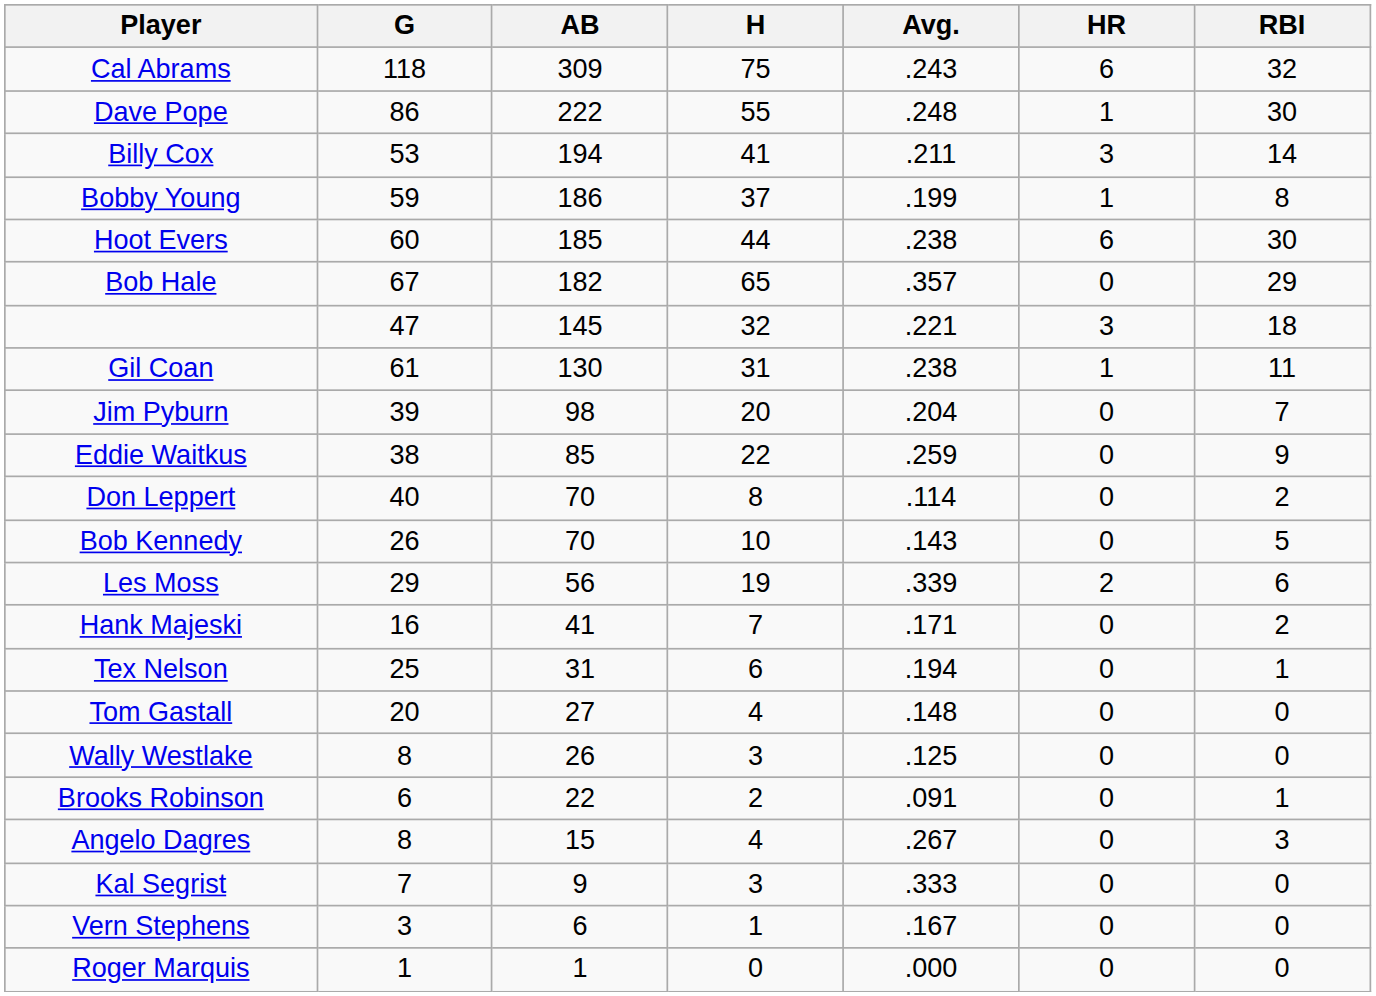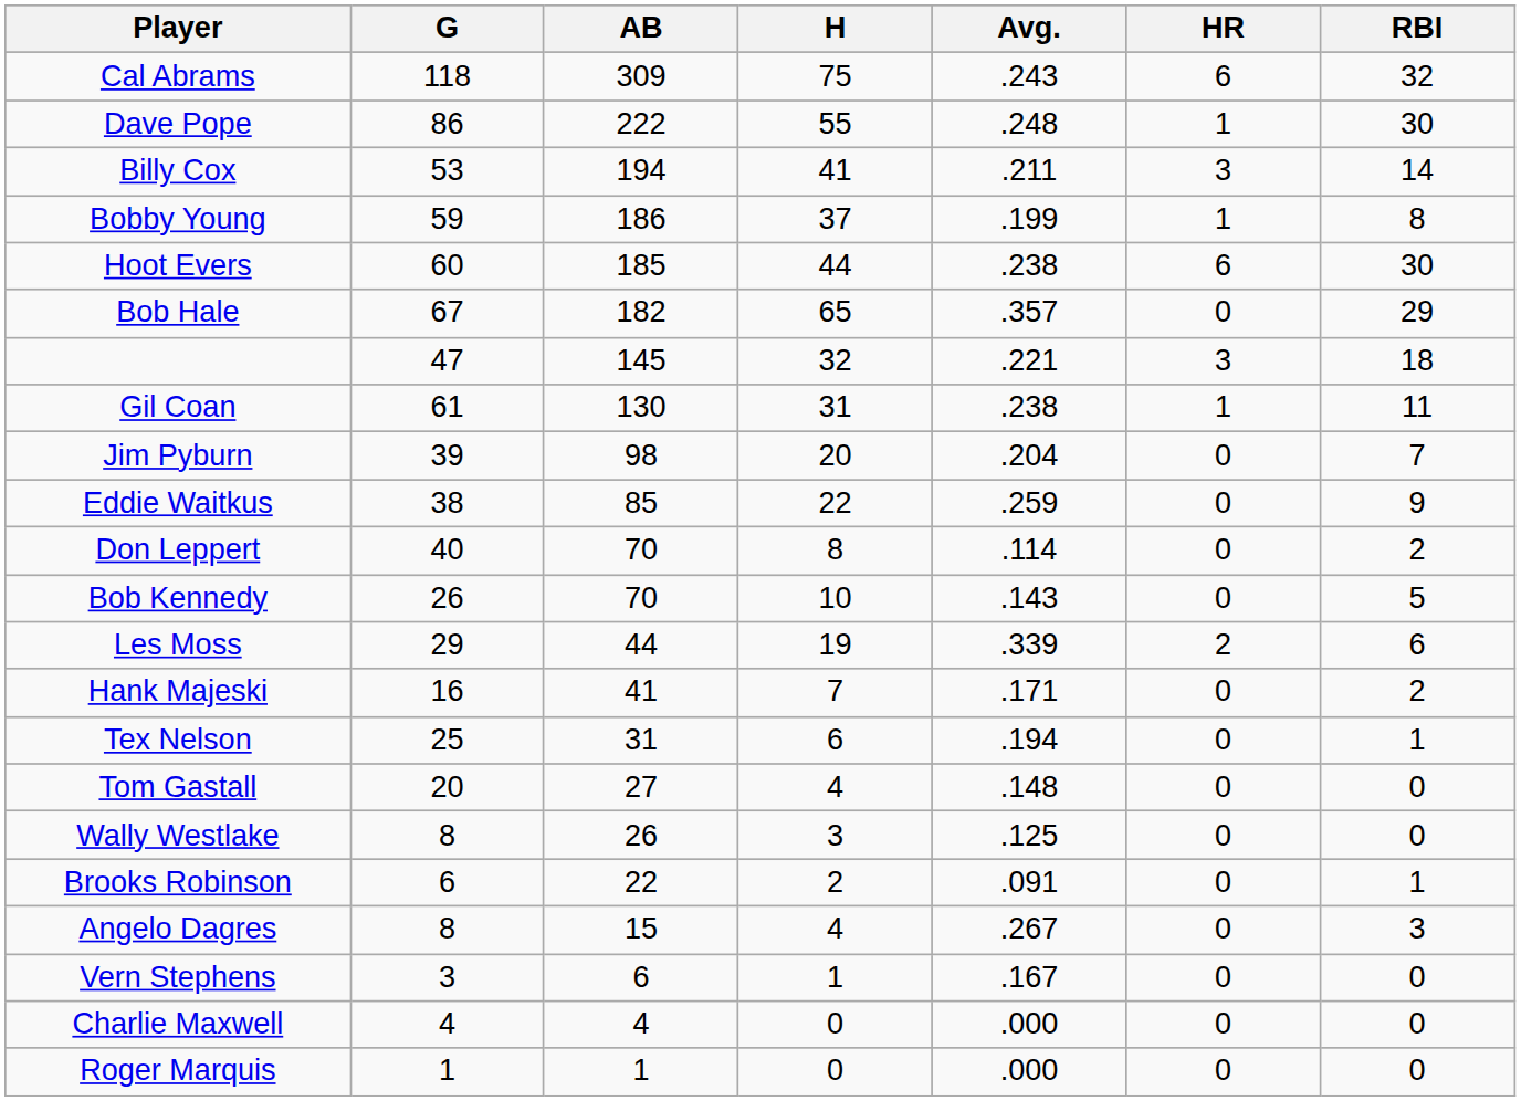 <table class="wikitable sortable">
 <tr>
 <th bgcolor="#DDDDFF" width="16%">Player</th>
 <th bgcolor="#DDDDFF" width="9%">G</th>
 <th bgcolor="#DDDDFF" width="9%">AB</th>
 <th bgcolor="#DDDDFF" width="9%">H</th>
 <th bgcolor="#DDDDFF" width="9%">Avg.</th>
 <th bgcolor="#DDDDFF" width="9%">HR</th>
 <th bgcolor="#DDDDFF" width="9%">RBI</th>
 </tr>
 <tr align="center">
 <td><a href='#'>Cal Abrams</a></td>
 <td>118</td>
 <td>309</td>
 <td>75</td>
 <td>.243</td>
 <td>6</td>
 <td>32</td>
 </tr>
 <tr align=center>
 <td><a href='#'>Dave Pope</a></td>
 <td>86</td>
 <td>222</td>
 <td>55</td>
 <td>.248</td>
 <td>1</td>
 <td>30</td>
 </tr>
 <tr align=center>
 <td><a href='#'>Billy Cox</a></td>
 <td>53</td>
 <td>194</td>
 <td>41</td>
 <td>.211</td>
 <td>3</td>
 <td>14</td>
 </tr>
 <tr align=center>
 <td><a href='#'>Bobby Young</a></td>
 <td>59</td>
 <td>186</td>
 <td>37</td>
 <td>.199</td>
 <td>1</td>
 <td>8</td>
 </tr>
 <tr align=center>
 <td><a href='#'>Hoot Evers</a></td>
 <td>60</td>
 <td>185</td>
 <td>44</td>
 <td>.238</td>
 <td>6</td>
 <td>30</td>
 </tr>
 <tr align=center>
 <td><a href='#'>Bob Hale</a></td>
 <td>67</td>
 <td>182</td>
 <td>65</td>
 <td>.357</td>
 <td>0</td>
 <td>29</td>
 </tr>
 <tr align=center>
 <td></td>
 <td>47</td>
 <td>145</td>
 <td>32</td>
 <td>.221</td>
 <td>3</td>
 <td>18</td>
 </tr>
 <tr align="center">
 <td><a href='#'>Gil Coan</a></td>
 <td>61</td>
 <td>130</td>
 <td>31</td>
 <td>.238</td>
 <td>1</td>
 <td>11</td>
 </tr>
 <tr align=center>
 <td><a href='#'>Jim Pyburn</a></td>
 <td>39</td>
 <td>98</td>
 <td>20</td>
 <td>.204</td>
 <td>0</td>
 <td>7</td>
 </tr>
 <tr align=center>
 <td><a href='#'>Eddie Waitkus</a></td>
 <td>38</td>
 <td>85</td>
 <td>22</td>
 <td>.259</td>
 <td>0</td>
 <td>9</td>
 </tr>
 <tr align=center>
 <td><a href='#'>Don Leppert</a></td>
 <td>40</td>
 <td>70</td>
 <td>8</td>
 <td>.114</td>
 <td>0</td>
 <td>2</td>
 </tr>
 <tr align=center>
 <td><a href='#'>Bob Kennedy</a></td>
 <td>26</td>
 <td>70</td>
 <td>10</td>
 <td>.143</td>
 <td>0</td>
 <td>5</td>
 </tr>
 <tr align=center>
 <td><a href='#'>Les Moss</a></td>
 <td>29</td>
-<td>56</td>
+<td>44</td>
 <td>19</td>
 <td>.339</td>
 <td>2</td>
 <td>6</td>
 </tr>
 <tr align=center>
 <td><a href='#'>Hank Majeski</a></td>
 <td>16</td>
 <td>41</td>
 <td>7</td>
 <td>.171</td>
 <td>0</td>
 <td>2</td>
 </tr>
 <tr align=center>
 <td><a href='#'>Tex Nelson</a></td>
 <td>25</td>
 <td>31</td>
 <td>6</td>
 <td>.194</td>
 <td>0</td>
 <td>1</td>
 </tr>
 <tr align=center>
 <td><a href='#'>Tom Gastall</a></td>
 <td>20</td>
 <td>27</td>
 <td>4</td>
 <td>.148</td>
 <td>0</td>
 <td>0</td>
 </tr>
 <tr align=center>
 <td><a href='#'>Wally Westlake</a></td>
 <td>8</td>
 <td>26</td>
 <td>3</td>
 <td>.125</td>
 <td>0</td>
 <td>0</td>
 </tr>
 <tr align=center>
 <td><a href='#'>Brooks Robinson</a></td>
 <td>6</td>
 <td>22</td>
 <td>2</td>
 <td>.091</td>
 <td>0</td>
 <td>1</td>
 </tr>
 <tr align=center>
 <td><a href='#'>Angelo Dagres</a></td>
 <td>8</td>
 <td>15</td>
 <td>4</td>
 <td>.267</td>
 <td>0</td>
 <td>3</td>
 </tr>
 <tr align=center>
-<td><a href='#'>Kal Segrist</a></td>
-<td>7</td>
-<td>9</td>
-<td>3</td>
-<td>.333</td>
-<td>0</td>
-<td>0</td>
-</tr>
-<tr align=center>
 <td><a href='#'>Vern Stephens</a></td>
 <td>3</td>
 <td>6</td>
 <td>1</td>
 <td>.167</td>
+<td>0</td>
+<td>0</td>
+</tr>
+<tr align=center>
+<td><a href='#'>Charlie Maxwell</a></td>
+<td>4</td>
+<td>4</td>
+<td>0</td>
+<td>.000</td>
 <td>0</td>
 <td>0</td>
 </tr>
 <tr align=center>
 <td><a href='#'>Roger Marquis</a></td>
 <td>1</td>
 <td>1</td>
 <td>0</td>
 <td>.000</td>
 <td>0</td>
 <td>0</td>
 </tr>
 </table>
